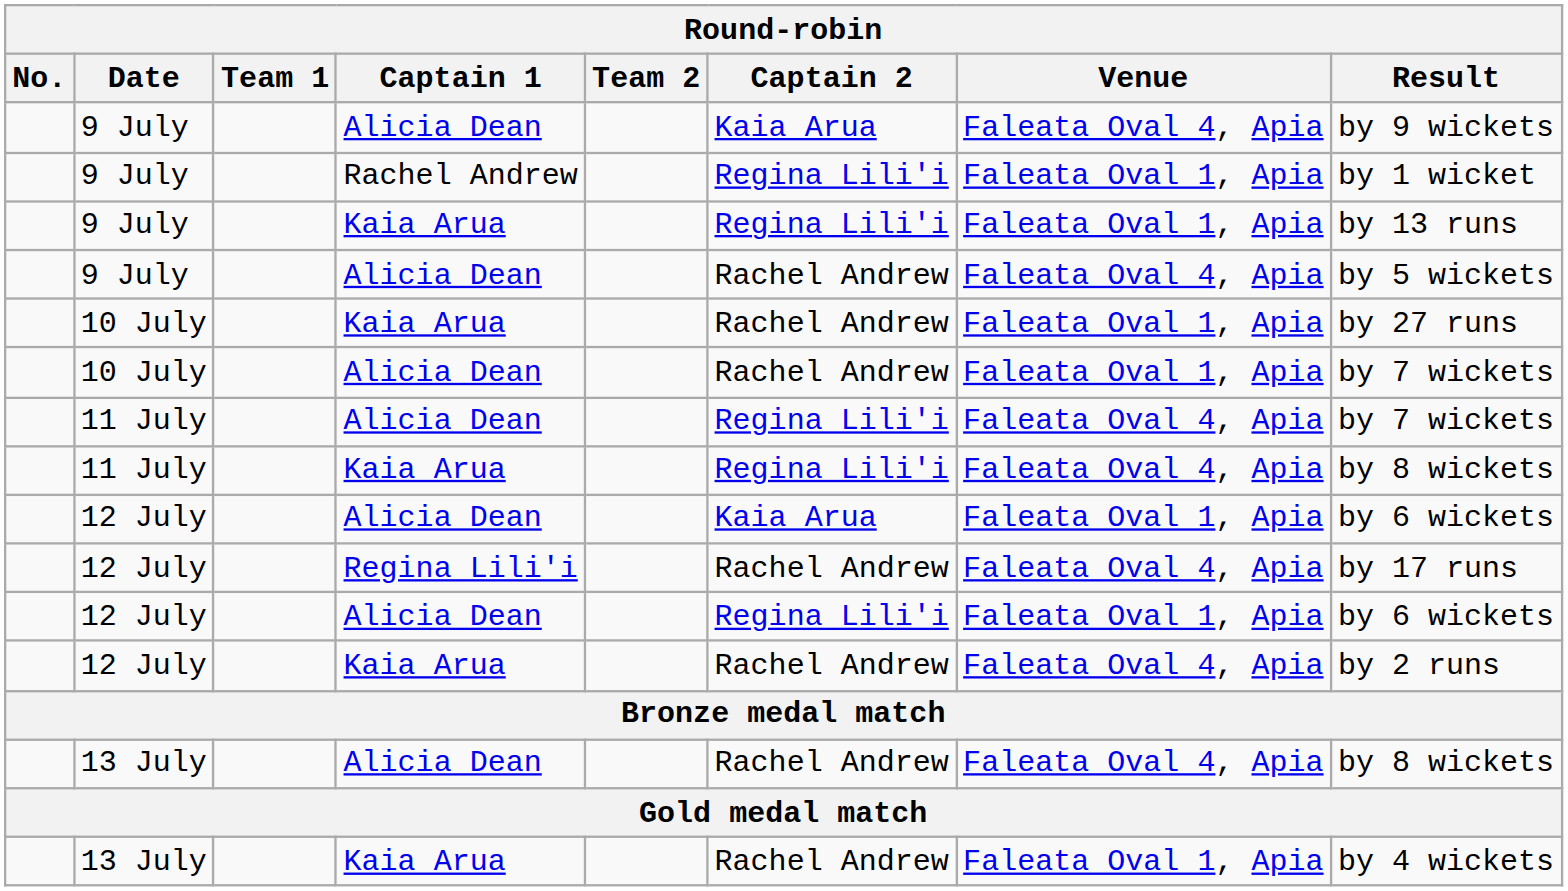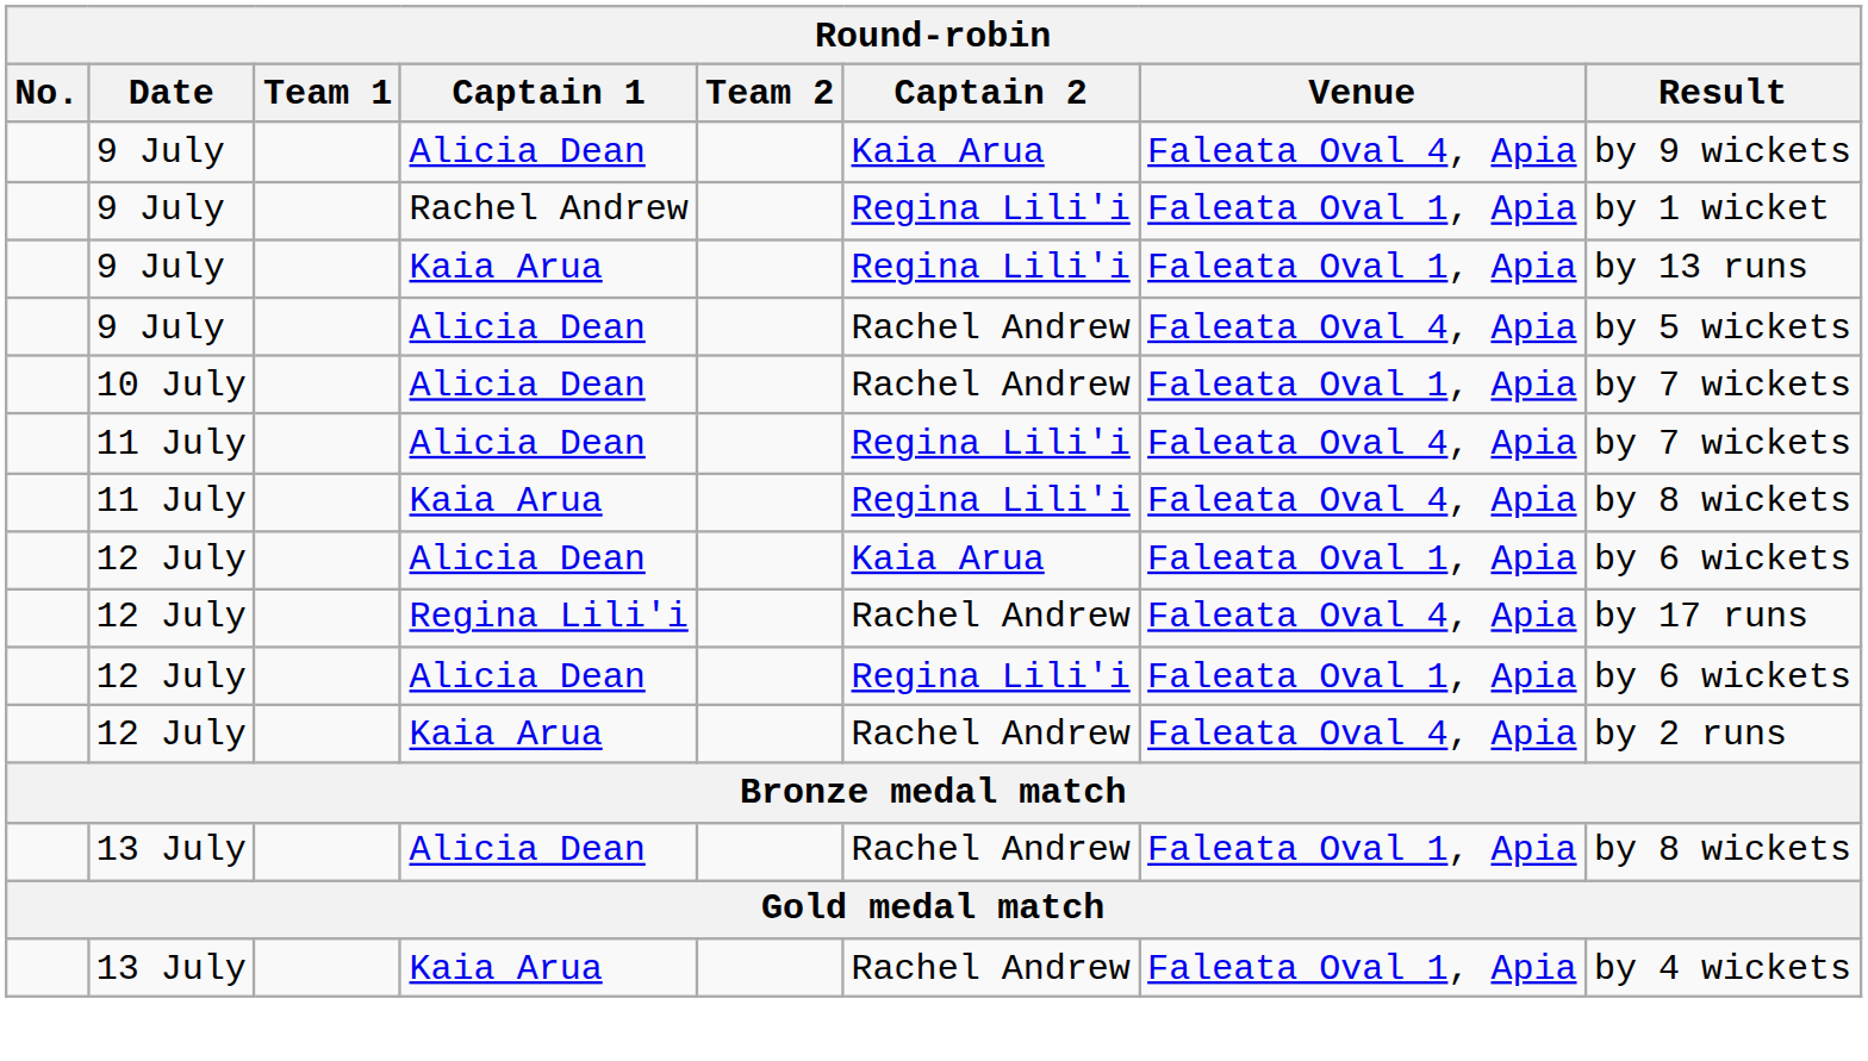 <table class="wikitable">
 <tr>
 <th colspan="8">Round-robin</th>
 </tr>
 <tr>
 <th>No.</th>
 <th>Date</th>
 <th>Team 1</th>
 <th>Captain 1</th>
 <th>Team 2</th>
 <th>Captain 2</th>
 <th>Venue</th>
 <th>Result</th>
 </tr>
 <tr>
 <td></td>
 <td>9 July</td>
 <td></td>
 <td><a href='#'>Alicia Dean</a></td>
 <td></td>
 <td><a href='#'>Kaia Arua</a></td>
 <td><a href='#'>Faleata Oval 4</a>, <a href='#'>Apia</a></td>
 <td> by 9 wickets</td>
 </tr>
 <tr>
 <td></td>
 <td>9 July</td>
 <td></td>
 <td>Rachel Andrew</td>
 <td></td>
 <td><a href='#'>Regina Lili'i</a></td>
 <td><a href='#'>Faleata Oval 1</a>, <a href='#'>Apia</a></td>
 <td> by 1 wicket</td>
 </tr>
 <tr>
 <td></td>
 <td>9 July</td>
 <td></td>
 <td><a href='#'>Kaia Arua</a></td>
 <td></td>
 <td><a href='#'>Regina Lili'i</a></td>
 <td><a href='#'>Faleata Oval 1</a>, <a href='#'>Apia</a></td>
 <td> by 13 runs</td>
 </tr>
 <tr>
 <td></td>
 <td>9 July</td>
 <td></td>
 <td><a href='#'>Alicia Dean</a></td>
 <td></td>
 <td>Rachel Andrew</td>
 <td><a href='#'>Faleata Oval 4</a>, <a href='#'>Apia</a></td>
 <td> by 5 wickets</td>
-</tr>
-<tr>
-<td></td>
-<td>10 July</td>
-<td></td>
-<td><a href='#'>Kaia Arua</a></td>
-<td></td>
-<td>Rachel Andrew</td>
-<td><a href='#'>Faleata Oval 1</a>, <a href='#'>Apia</a></td>
-<td> by 27 runs</td>
 </tr>
 <tr>
 <td></td>
 <td>10 July</td>
 <td></td>
 <td><a href='#'>Alicia Dean</a></td>
 <td></td>
 <td>Rachel Andrew</td>
 <td><a href='#'>Faleata Oval 1</a>, <a href='#'>Apia</a></td>
 <td> by 7 wickets</td>
 </tr>
 <tr>
 <td></td>
 <td>11 July</td>
 <td></td>
 <td><a href='#'>Alicia Dean</a></td>
 <td></td>
 <td><a href='#'>Regina Lili'i</a></td>
 <td><a href='#'>Faleata Oval 4</a>, <a href='#'>Apia</a></td>
 <td> by 7 wickets</td>
 </tr>
 <tr>
 <td></td>
 <td>11 July</td>
 <td></td>
 <td><a href='#'>Kaia Arua</a></td>
 <td></td>
 <td><a href='#'>Regina Lili'i</a></td>
 <td><a href='#'>Faleata Oval 4</a>, <a href='#'>Apia</a></td>
 <td> by 8 wickets</td>
 </tr>
 <tr>
 <td></td>
 <td>12 July</td>
 <td></td>
 <td><a href='#'>Alicia Dean</a></td>
 <td></td>
 <td><a href='#'>Kaia Arua</a></td>
 <td><a href='#'>Faleata Oval 1</a>, <a href='#'>Apia</a></td>
 <td> by 6 wickets</td>
 </tr>
 <tr>
 <td></td>
 <td>12 July</td>
 <td></td>
 <td><a href='#'>Regina Lili'i</a></td>
 <td></td>
 <td>Rachel Andrew</td>
 <td><a href='#'>Faleata Oval 4</a>, <a href='#'>Apia</a></td>
 <td> by 17 runs</td>
 </tr>
 <tr>
 <td></td>
 <td>12 July</td>
 <td></td>
 <td><a href='#'>Alicia Dean</a></td>
 <td></td>
 <td><a href='#'>Regina Lili'i</a></td>
 <td><a href='#'>Faleata Oval 1</a>, <a href='#'>Apia</a></td>
 <td> by 6 wickets</td>
 </tr>
 <tr>
 <td></td>
 <td>12 July</td>
 <td></td>
 <td><a href='#'>Kaia Arua</a></td>
 <td></td>
 <td>Rachel Andrew</td>
 <td><a href='#'>Faleata Oval 4</a>, <a href='#'>Apia</a></td>
 <td> by 2 runs</td>
 </tr>
 <tr>
 <th colspan="8">Bronze medal match</th>
 </tr>
 <tr>
 <td></td>
 <td>13 July</td>
 <td></td>
 <td><a href='#'>Alicia Dean</a></td>
 <td></td>
 <td>Rachel Andrew</td>
-<td><a href='#'>Faleata Oval 4</a>, <a href='#'>Apia</a></td>
+<td><a href='#'>Faleata Oval 1</a>, <a href='#'>Apia</a></td>
 <td> by 8 wickets</td>
 </tr>
 <tr>
 <th colspan="8">Gold medal match</th>
 </tr>
 <tr>
 <td></td>
 <td>13 July</td>
 <td></td>
 <td><a href='#'>Kaia Arua</a></td>
 <td></td>
 <td>Rachel Andrew</td>
 <td><a href='#'>Faleata Oval 1</a>, <a href='#'>Apia</a></td>
 <td> by 4 wickets</td>
 </tr>
 </table>
